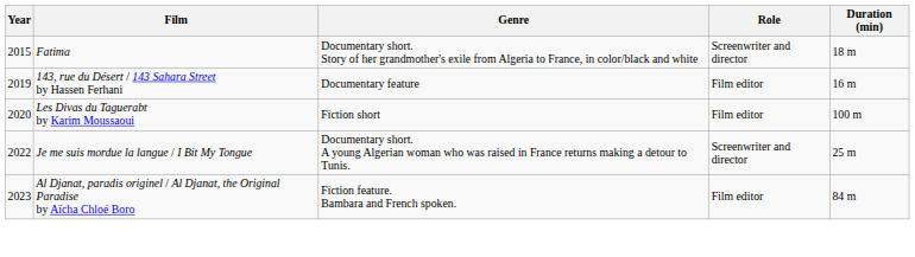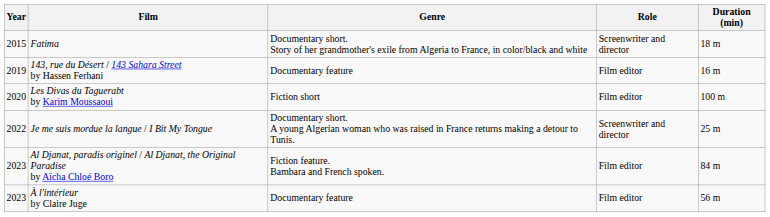 <table class="wikitable">
 <tr>
 <th>Year</th>
 <th>Film</th>
 <th>Genre</th>
 <th>Role</th>
 <th>Duration (min)</th>
 </tr>
 <tr>
 <td>2015</td>
 <td><em>Fatima</em></td>
 <td>Documentary short.<br>Story of her grandmother's exile from Algeria to France, in color/black and white</td>
 <td>Screenwriter and director</td>
 <td>18 m</td>
 </tr>
 <tr>
 <td>2019</td>
 <td><em>143, rue du Désert</em> / <em><a href='#'>143 Sahara Street</a></em><br>by Hassen Ferhani</td>
 <td>Documentary feature</td>
 <td>Film editor</td>
 <td>16 m</td>
 </tr>
 <tr>
 <td>2020</td>
 <td><em>Les Divas du Taguerabt</em><br>by <a href='#'>Karim Moussaoui</a></td>
 <td>Fiction short</td>
 <td>Film editor</td>
 <td>100 m</td>
 </tr>
 <tr>
 <td>2022</td>
 <td><em>Je me suis mordue la langue</em> / <em>I Bit My Tongue</em></td>
 <td>Documentary short.<br>A young Algerian woman who was raised in France returns making a detour to Tunis.</td>
 <td>Screenwriter and director</td>
 <td>25 m</td>
 </tr>
 <tr>
 <td>2023</td>
 <td><em>Al Djanat, paradis originel</em> / <em>Al Djanat, the Original Paradise</em><br>by <a href='#'>Aïcha Chloé Boro</a></td>
 <td>Fiction feature.<br>Bambara and French spoken.</td>
 <td>Film editor</td>
 <td>84 m</td>
 </tr>
+<tr>
+<td>2023</td>
+<td><em>À l'intérieur</em><br>by Claire Juge</td>
+<td>Documentary feature</td>
+<td>Film editor</td>
+<td>56 m</td>
+</tr>
 </table>
